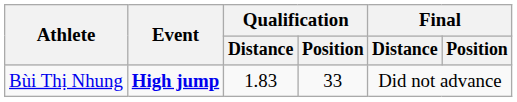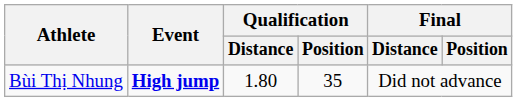 <table class=wikitable style="font-size:90%">
 <tr>
 <th rowspan="2">Athlete</th>
 <th rowspan="2">Event</th>
 <th colspan="2">Qualification</th>
 <th colspan="2">Final</th>
 </tr>
 <tr style="font-size:95%">
 <th>Distance</th>
 <th>Position</th>
 <th>Distance</th>
 <th>Position</th>
 </tr>
 <tr align=center>
 <td align=left><a href='#'>Bùi Thị Nhung</a></td>
 <td align=left><strong><a href='#'>High jump</a></strong></td>
-<td>1.83</td>
-<td>33</td>
+<td>1.80</td>
+<td>35</td>
 <td colspan=2>Did not advance</td>
 </tr>
 </table>
